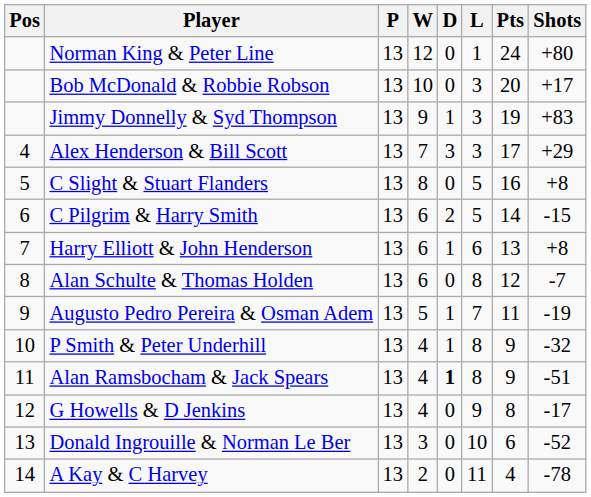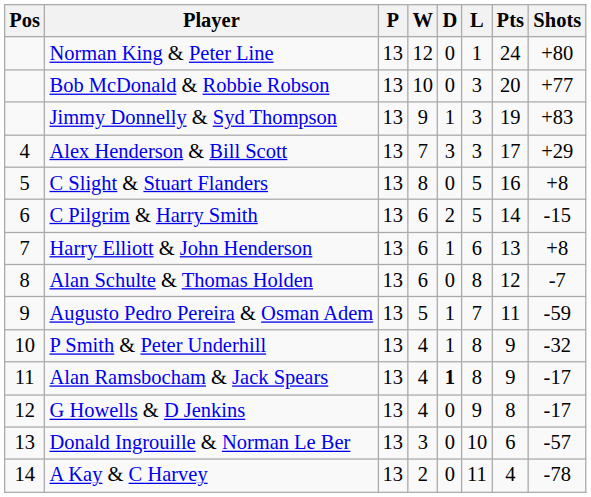 <table class="wikitable" style="font-size: 100%; text-align:center;">
 <tr>
 <th scope=col>Pos</th>
 <th scope=col>Player</th>
 <th scope=col>P</th>
 <th scope=col>W</th>
 <th scope=col>D</th>
 <th scope=col>L</th>
 <th scope=col>Pts</th>
 <th scope=col>Shots</th>
 </tr>
 <tr>
 <td></td>
 <td style="text-align:left;"> <a href='#'>Norman King</a> & <a href='#'>Peter Line</a></td>
 <td>13</td>
 <td>12</td>
 <td>0</td>
 <td>1</td>
 <td>24</td>
 <td>+80</td>
 </tr>
 <tr>
 <td></td>
 <td style="text-align:left;"> <a href='#'>Bob McDonald</a> & <a href='#'>Robbie Robson</a></td>
 <td>13</td>
 <td>10</td>
 <td>0</td>
 <td>3</td>
 <td>20</td>
-<td>+17</td>
+<td>+77</td>
 </tr>
 <tr>
 <td></td>
 <td style="text-align:left;"> <a href='#'>Jimmy Donnelly</a> & <a href='#'>Syd Thompson</a></td>
 <td>13</td>
 <td>9</td>
 <td>1</td>
 <td>3</td>
 <td>19</td>
 <td>+83</td>
 </tr>
 <tr>
 <td>4</td>
 <td style="text-align:left;"> <a href='#'>Alex Henderson</a> & <a href='#'>Bill Scott</a></td>
 <td>13</td>
 <td>7</td>
 <td>3</td>
 <td>3</td>
 <td>17</td>
 <td>+29</td>
 </tr>
 <tr>
 <td>5</td>
 <td style="text-align:left;"> <a href='#'>C Slight</a> & <a href='#'>Stuart Flanders</a></td>
 <td>13</td>
 <td>8</td>
 <td>0</td>
 <td>5</td>
 <td>16</td>
 <td>+8</td>
 </tr>
 <tr>
 <td>6</td>
 <td style="text-align:left;"> <a href='#'>C Pilgrim</a> & <a href='#'>Harry Smith</a></td>
 <td>13</td>
 <td>6</td>
 <td>2</td>
 <td>5</td>
 <td>14</td>
 <td>-15</td>
 </tr>
 <tr>
 <td>7</td>
 <td style="text-align:left;"> <a href='#'>Harry Elliott</a> & <a href='#'>John Henderson</a></td>
 <td>13</td>
 <td>6</td>
 <td>1</td>
 <td>6</td>
 <td>13</td>
 <td>+8</td>
 </tr>
 <tr>
 <td>8</td>
 <td style="text-align:left;"> <a href='#'>Alan Schulte</a> & <a href='#'>Thomas Holden</a></td>
 <td>13</td>
 <td>6</td>
 <td>0</td>
 <td>8</td>
 <td>12</td>
 <td>-7</td>
 </tr>
 <tr>
 <td>9</td>
 <td style="text-align:left;"> <a href='#'>Augusto Pedro Pereira</a> & <a href='#'>Osman Adem</a></td>
 <td>13</td>
 <td>5</td>
 <td>1</td>
 <td>7</td>
 <td>11</td>
-<td>-19</td>
+<td>-59</td>
 </tr>
 <tr>
 <td>10</td>
 <td style="text-align:left;"> <a href='#'>P Smith</a> & <a href='#'>Peter Underhill</a></td>
 <td>13</td>
 <td>4</td>
 <td>1</td>
 <td>8</td>
 <td>9</td>
 <td>-32</td>
 </tr>
 <tr>
 <td>11</td>
 <td style="text-align:left;"> <a href='#'>Alan Ramsbocham</a> & <a href='#'>Jack Spears</a></td>
 <td>13</td>
 <td>4</td>
 <td><strong>1</strong></td>
 <td>8</td>
 <td>9</td>
-<td>-51</td>
+<td>-17</td>
 </tr>
 <tr>
 <td>12</td>
 <td style="text-align:left;"> <a href='#'>G Howells</a> & <a href='#'>D Jenkins</a></td>
 <td>13</td>
 <td>4</td>
 <td>0</td>
 <td>9</td>
 <td>8</td>
 <td>-17</td>
 </tr>
 <tr>
 <td>13</td>
 <td style="text-align:left;"> <a href='#'>Donald Ingrouille</a> & <a href='#'>Norman Le Ber</a></td>
 <td>13</td>
 <td>3</td>
 <td>0</td>
 <td>10</td>
 <td>6</td>
-<td>-52</td>
+<td>-57</td>
 </tr>
 <tr>
 <td>14</td>
 <td style="text-align:left;"> <a href='#'>A Kay</a> & <a href='#'>C Harvey</a></td>
 <td>13</td>
 <td>2</td>
 <td>0</td>
 <td>11</td>
 <td>4</td>
 <td>-78</td>
 </tr>
 </table>
